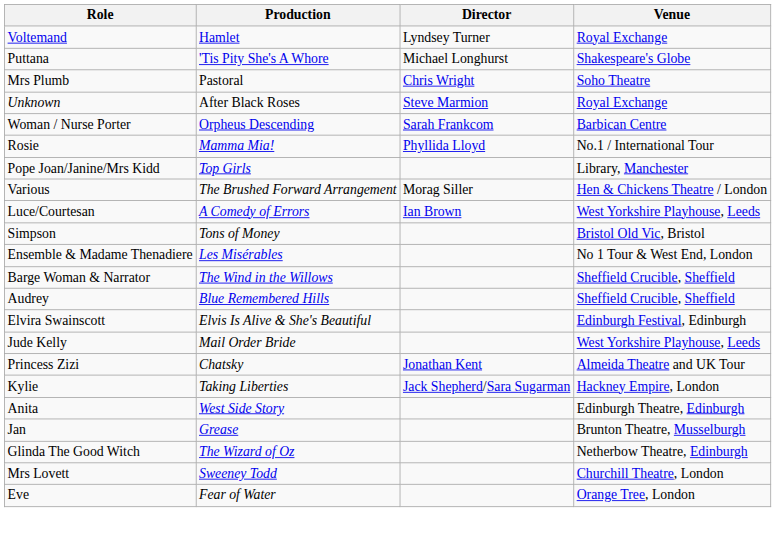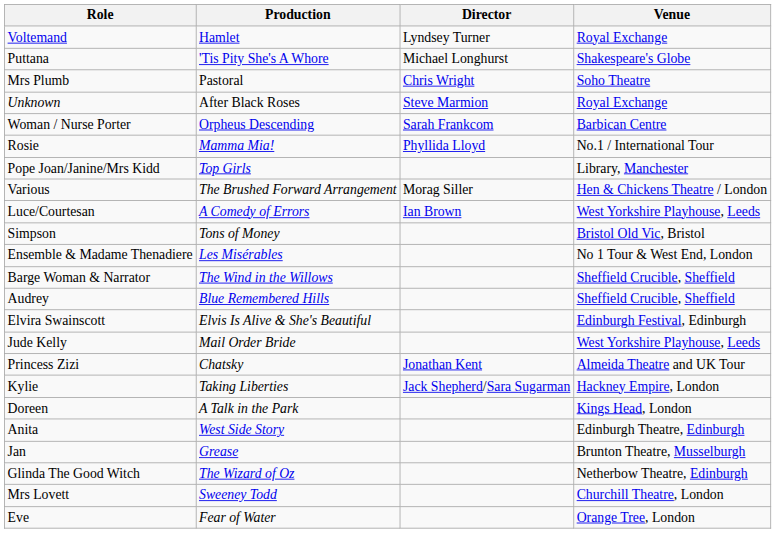 <table class="wikitable">
 <tr>
 <th>Role</th>
 <th>Production</th>
 <th>Director</th>
 <th>Venue</th>
 </tr>
 <tr>
 <td><a href='#'>Voltemand</a></td>
 <td><a href='#'>Hamlet</a></td>
 <td>Lyndsey Turner</td>
 <td><a href='#'>Royal Exchange</a></td>
 </tr>
 <tr>
 <td>Puttana</td>
 <td><a href='#'>'Tis Pity She's A Whore</a></td>
 <td>Michael Longhurst</td>
 <td><a href='#'>Shakespeare's Globe</a></td>
 </tr>
 <tr>
 <td>Mrs Plumb</td>
 <td>Pastoral</td>
 <td><a href='#'>Chris Wright</a></td>
 <td><a href='#'>Soho Theatre</a></td>
 </tr>
 <tr>
 <td><em>Unknown</em></td>
 <td>After Black Roses</td>
 <td><a href='#'>Steve Marmion</a></td>
 <td><a href='#'>Royal Exchange</a></td>
 </tr>
 <tr>
 <td>Woman / Nurse Porter</td>
 <td><a href='#'>Orpheus Descending</a></td>
 <td><a href='#'>Sarah Frankcom</a></td>
 <td><a href='#'>Barbican Centre</a></td>
 </tr>
 <tr>
 <td>Rosie</td>
 <td><em><a href='#'>Mamma Mia!</a></em></td>
 <td><a href='#'>Phyllida Lloyd</a></td>
 <td>No.1 / International Tour</td>
 </tr>
 <tr>
 <td>Pope Joan/Janine/Mrs Kidd</td>
 <td><em><a href='#'>Top Girls</a></em></td>
 <td></td>
 <td>Library, <a href='#'>Manchester</a></td>
 </tr>
 <tr>
 <td>Various</td>
 <td><em>The Brushed Forward Arrangement</em></td>
 <td>Morag Siller</td>
 <td><a href='#'>Hen & Chickens Theatre</a> / London</td>
 </tr>
 <tr>
 <td>Luce/Courtesan</td>
 <td><em><a href='#'>A Comedy of Errors</a></em></td>
 <td><a href='#'>Ian Brown</a></td>
 <td><a href='#'>West Yorkshire Playhouse</a>, <a href='#'>Leeds</a></td>
 </tr>
 <tr>
 <td>Simpson</td>
 <td><em>Tons of Money</em></td>
 <td></td>
 <td><a href='#'>Bristol Old Vic</a>, Bristol</td>
 </tr>
 <tr>
 <td>Ensemble & Madame Thenadiere</td>
 <td><a href='#'><em>Les Misérables</em></a></td>
 <td></td>
 <td>No 1 Tour & West End, London</td>
 </tr>
 <tr>
 <td>Barge Woman & Narrator</td>
 <td><em><a href='#'>The Wind in the Willows</a></em></td>
 <td></td>
 <td><a href='#'>Sheffield Crucible</a>, <a href='#'>Sheffield</a></td>
 </tr>
 <tr>
 <td>Audrey</td>
 <td><em><a href='#'>Blue Remembered Hills</a></em></td>
 <td></td>
 <td><a href='#'>Sheffield Crucible</a>, <a href='#'>Sheffield</a></td>
 </tr>
 <tr>
 <td>Elvira Swainscott</td>
 <td><em>Elvis Is Alive & She's Beautiful</em></td>
 <td></td>
 <td><a href='#'>Edinburgh Festival</a>, Edinburgh</td>
 </tr>
 <tr>
 <td>Jude Kelly</td>
 <td><em>Mail Order Bride</em></td>
 <td></td>
 <td><a href='#'>West Yorkshire Playhouse</a>, <a href='#'>Leeds</a></td>
 </tr>
 <tr>
 <td>Princess Zizi</td>
 <td><em>Chatsky</em></td>
 <td><a href='#'>Jonathan Kent</a></td>
 <td><a href='#'>Almeida Theatre</a> and UK Tour</td>
 </tr>
 <tr>
 <td>Kylie</td>
 <td><em>Taking Liberties</em></td>
 <td><a href='#'>Jack Shepherd</a>/<a href='#'>Sara Sugarman</a></td>
 <td><a href='#'>Hackney Empire</a>, London</td>
 </tr>
 <tr>
+<td>Doreen</td>
+<td><em>A Talk in the Park</em></td>
+<td></td>
+<td><a href='#'>Kings Head</a>, London</td>
+</tr>
+<tr>
 <td>Anita</td>
 <td><em><a href='#'>West Side Story</a></em></td>
 <td></td>
 <td>Edinburgh Theatre, <a href='#'>Edinburgh</a></td>
 </tr>
 <tr>
 <td>Jan</td>
 <td><em><a href='#'>Grease</a></em></td>
 <td></td>
 <td>Brunton Theatre, <a href='#'>Musselburgh</a></td>
 </tr>
 <tr>
 <td>Glinda The Good Witch</td>
 <td><a href='#'><em>The Wizard of Oz</em></a></td>
 <td></td>
 <td>Netherbow Theatre, <a href='#'>Edinburgh</a></td>
 </tr>
 <tr>
 <td>Mrs Lovett</td>
 <td><a href='#'><em>Sweeney Todd</em></a></td>
 <td></td>
 <td><a href='#'>Churchill Theatre</a>, London</td>
 </tr>
 <tr>
 <td>Eve</td>
 <td><em>Fear of Water</em></td>
 <td></td>
 <td><a href='#'>Orange Tree</a>, London</td>
 </tr>
 </table>
